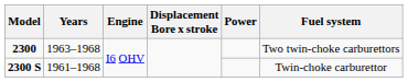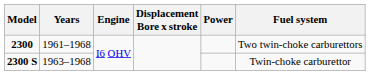 <table class="wikitable" style="text-align:center; font-size:90%">
 <tr>
 <th>Model</th>
 <th>Years</th>
 <th>Engine</th>
 <th>Displacement<br>Bore x stroke</th>
 <th>Power</th>
 <th>Fuel system</th>
 </tr>
 <tr>
 <td><strong>2300</strong></td>
-<td>1963–1968</td>
+<td>1961–1968</td>
 <td rowspan="2"><a href='#'>I6</a> <a href='#'>OHV</a></td>
 <td rowspan=2><br></td>
 <td><br></td>
 <td>Two twin-choke carburettors</td>
 </tr>
 <tr>
 <td><strong>2300 S</strong></td>
-<td>1961–1968</td>
+<td>1963–1968</td>
 <td><br></td>
 <td>Twin-choke carburettor</td>
 </tr>
 </table>
